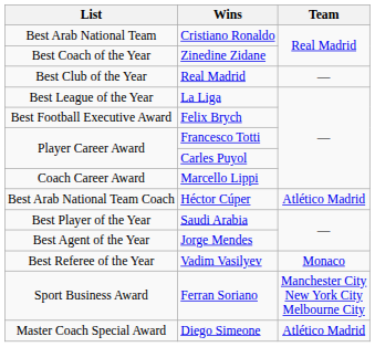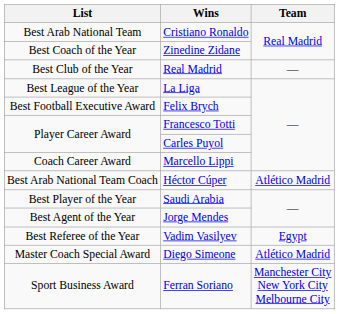 <table class="wikitable">
 <tr>
 <th>List</th>
 <th>Wins</th>
 <th>Team</th>
 </tr>
 <tr>
 <td rowspan="1" align="center">Best Arab National Team</td>
 <td align="left"> <a href='#'>Cristiano Ronaldo</a></td>
 <td rowspan="2" align="center"> <a href='#'>Real Madrid</a></td>
 </tr>
 <tr>
 <td rowspan="1" align="center">Best Coach of the Year</td>
 <td align="left"> <a href='#'>Zinedine Zidane</a></td>
 </tr>
 <tr>
 <td rowspan="1" align="center">Best Club of the Year</td>
 <td align="left"> <a href='#'>Real Madrid</a></td>
 <td rowspan="1" align="center">—</td>
 </tr>
 <tr>
 <td rowspan="1" align="center">Best League of the Year</td>
 <td align="left"> <a href='#'>La Liga</a></td>
 <td rowspan="5" align="center">—</td>
 </tr>
 <tr>
 <td rowspan="1" align="center">Best Football Executive Award</td>
 <td align="left"> <a href='#'>Felix Brych</a></td>
 </tr>
 <tr>
 <td rowspan="2" align="center">Player Career Award</td>
 <td align="left"> <a href='#'>Francesco Totti</a></td>
 </tr>
 <tr>
 <td align="left"> <a href='#'>Carles Puyol</a></td>
 </tr>
 <tr>
 <td rowspan="1" align="center">Coach Career Award</td>
 <td align="left"> <a href='#'>Marcello Lippi</a></td>
 </tr>
 <tr>
 <td rowspan="1" align="center">Best Arab National Team Coach</td>
 <td align="left"> <a href='#'>Héctor Cúper</a></td>
 <td rowspan="1" align="center"> <a href='#'>Atlético Madrid</a></td>
 </tr>
 <tr>
 <td rowspan="1" align="center">Best Player of the Year</td>
 <td align="left"> <a href='#'>Saudi Arabia</a></td>
 <td rowspan="2" align="center">—</td>
 </tr>
 <tr>
 <td rowspan="1" align="center">Best Agent of the Year</td>
 <td align="left"> <a href='#'>Jorge Mendes</a></td>
 </tr>
 <tr>
 <td rowspan="1" align="center">Best Referee of the Year</td>
 <td align="left"> <a href='#'>Vadim Vasilyev</a></td>
-<td rowspan="1" align="center"> <a href='#'>Monaco</a></td>
+<td rowspan="1" align="center"> <a href='#'>Egypt</a></td>
+</tr>
+<tr>
+<td rowspan="1" align="center">Master Coach Special Award</td>
+<td align="left"> <a href='#'>Diego Simeone</a></td>
+<td rowspan="1" align="center"> <a href='#'>Atlético Madrid</a></td>
 </tr>
 <tr>
 <td rowspan="1" align="center">Sport Business Award</td>
 <td align="left"> <a href='#'>Ferran Soriano</a></td>
 <td rowspan="1" align="center"> <a href='#'>Manchester City</a><br>  <a href='#'>New York City</a><br> <a href='#'>Melbourne City</a></td>
 </tr>
-<tr>
-<td rowspan="1" align="center">Master Coach Special Award</td>
-<td align="left"> <a href='#'>Diego Simeone</a></td>
-<td rowspan="1" align="center"> <a href='#'>Atlético Madrid</a></td>
-</tr>
 </table>
